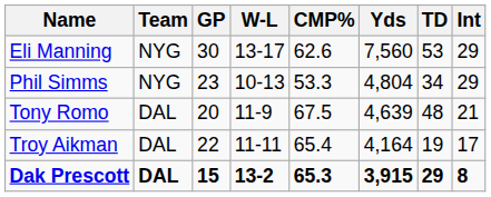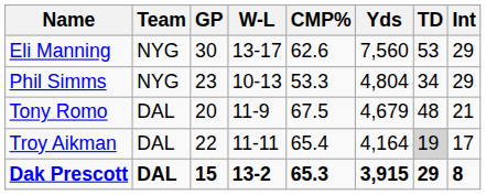 <table class="wikitable sortable">
 <tr>
 <th>Name</th>
 <th>Team</th>
 <th>GP</th>
 <th>W-L</th>
 <th>CMP%</th>
 <th>Yds</th>
 <th>TD</th>
 <th>Int</th>
 </tr>
 <tr>
 <td><a href='#'>Eli Manning</a></td>
 <td>NYG</td>
 <td>30</td>
 <td>13-17</td>
 <td>62.6</td>
 <td>7,560</td>
 <td>53</td>
 <td>29</td>
 </tr>
 <tr>
 <td><a href='#'>Phil Simms</a></td>
 <td>NYG</td>
 <td>23</td>
 <td>10-13</td>
 <td>53.3</td>
 <td>4,804</td>
 <td>34</td>
 <td>29</td>
 </tr>
 <tr>
 <td><a href='#'>Tony Romo</a></td>
 <td>DAL</td>
 <td>20</td>
 <td>11-9</td>
 <td>67.5</td>
-<td>4,639</td>
+<td>4,679</td>
 <td>48</td>
 <td>21</td>
 </tr>
 <tr>
 <td><a href='#'>Troy Aikman</a></td>
 <td>DAL</td>
 <td>22</td>
 <td>11-11</td>
 <td>65.4</td>
 <td>4,164</td>
-<td>19</td>
+<td style="background: lightgrey;">19</td>
 <td>17</td>
 </tr>
 <tr>
 <td><strong><a href='#'>Dak Prescott</a></strong></td>
 <td><strong>DAL</strong></td>
 <td><strong>15</strong></td>
 <td><strong>13-2</strong></td>
 <td><strong>65.3</strong></td>
 <td><strong>3,915</strong></td>
 <td><strong>29</strong></td>
 <td><strong>8</strong></td>
 </tr>
 </table>
